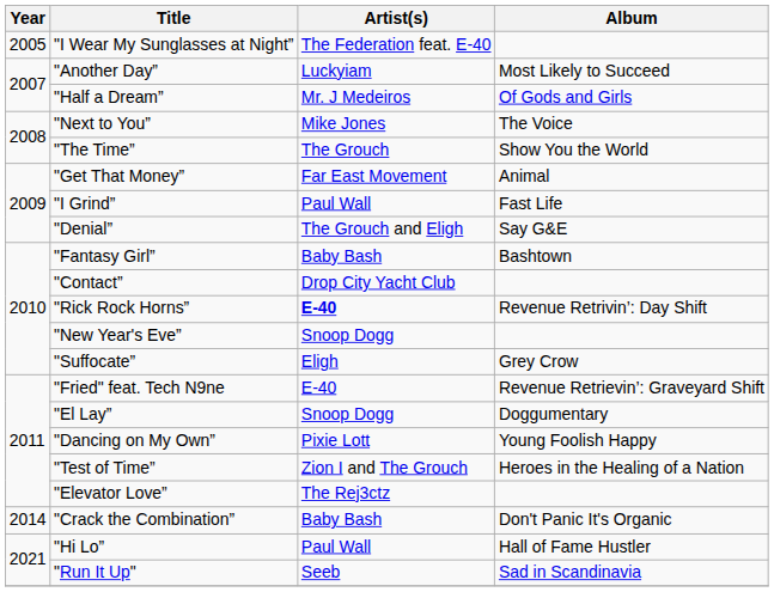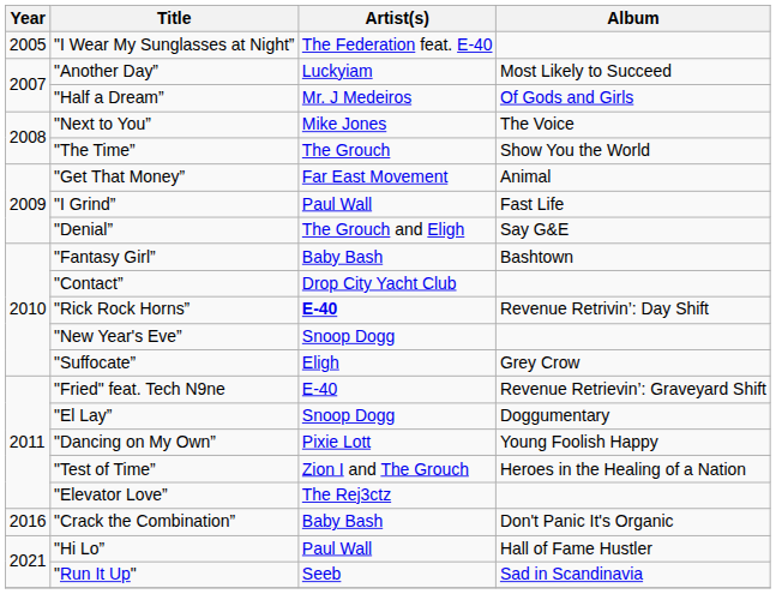 <table class="wikitable">
 <tr>
 <th>Year</th>
 <th>Title</th>
 <th>Artist(s)</th>
 <th>Album</th>
 </tr>
 <tr>
 <td>2005</td>
 <td>"I Wear My Sunglasses at Night”</td>
 <td><a href='#'>The Federation</a> feat. <a href='#'>E-40</a></td>
 <td></td>
 </tr>
 <tr>
 <td rowspan="2">2007</td>
 <td>"Another Day”</td>
 <td><a href='#'>Luckyiam</a></td>
 <td>Most Likely to Succeed</td>
 </tr>
 <tr>
 <td>"Half a Dream”</td>
 <td><a href='#'>Mr. J Medeiros</a></td>
 <td><a href='#'>Of Gods and Girls</a></td>
 </tr>
 <tr>
 <td rowspan="2">2008</td>
 <td>"Next to You”</td>
 <td><a href='#'>Mike Jones</a></td>
 <td>The Voice</td>
 </tr>
 <tr>
 <td>"The Time”</td>
 <td><a href='#'>The Grouch</a></td>
 <td>Show You the World</td>
 </tr>
 <tr>
 <td rowspan="3">2009</td>
 <td>"Get That Money”</td>
 <td><a href='#'>Far East Movement</a></td>
 <td>Animal</td>
 </tr>
 <tr>
 <td>"I Grind”</td>
 <td><a href='#'>Paul Wall</a></td>
 <td>Fast Life</td>
 </tr>
 <tr>
 <td>"Denial”</td>
 <td><a href='#'>The Grouch</a> and <a href='#'>Eligh</a></td>
 <td>Say G&E</td>
 </tr>
 <tr>
 <td rowspan="5">2010</td>
 <td>"Fantasy Girl”</td>
 <td><a href='#'>Baby Bash</a></td>
 <td>Bashtown</td>
 </tr>
 <tr>
 <td>"Contact”</td>
 <td><a href='#'>Drop City Yacht Club</a></td>
 <td></td>
 </tr>
 <tr>
 <td>"Rick Rock Horns”</td>
 <td><strong><a href='#'>E-40</a></strong></td>
 <td>Revenue Retrivin’: Day Shift</td>
 </tr>
 <tr>
 <td>"New Year's Eve”</td>
 <td><a href='#'>Snoop Dogg</a></td>
 <td></td>
 </tr>
 <tr>
 <td>"Suffocate”</td>
 <td><a href='#'>Eligh</a></td>
 <td>Grey Crow</td>
 </tr>
 <tr>
 <td rowspan="5">2011</td>
 <td>"Fried" feat. Tech N9ne</td>
 <td><a href='#'>E-40</a></td>
 <td>Revenue Retrievin’:  Graveyard Shift</td>
 </tr>
 <tr>
 <td>"El Lay”</td>
 <td><a href='#'>Snoop Dogg</a></td>
 <td>Doggumentary</td>
 </tr>
 <tr>
 <td>"Dancing on My Own”</td>
 <td><a href='#'>Pixie Lott</a></td>
 <td>Young Foolish Happy</td>
 </tr>
 <tr>
 <td>"Test of Time”</td>
 <td><a href='#'>Zion I</a> and <a href='#'>The Grouch</a></td>
 <td>Heroes in the Healing of a Nation</td>
 </tr>
 <tr>
 <td>"Elevator Love”</td>
 <td><a href='#'>The Rej3ctz</a></td>
 <td></td>
 </tr>
 <tr>
-<td>2014</td>
+<td>2016</td>
 <td>"Crack the Combination”</td>
 <td><a href='#'>Baby Bash</a></td>
 <td>Don't Panic It's Organic</td>
 </tr>
 <tr>
 <td rowspan="2">2021</td>
 <td>"Hi Lo”</td>
 <td><a href='#'>Paul Wall</a></td>
 <td>Hall of Fame Hustler</td>
 </tr>
 <tr>
 <td>"<a href='#'>Run It Up</a>"</td>
 <td><a href='#'>Seeb</a></td>
 <td><a href='#'>Sad in Scandinavia</a></td>
 </tr>
 <tr>
 </tr>
 </table>
